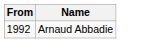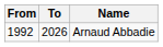 <table class="wikitable">
 <tr>
 <th>From</th>
+<th>To</th>
 <th>Name</th>
 </tr>
 <tr>
 <td>1992</td>
+<td>2026</td>
 <td>Arnaud Abbadie</td>
 </tr>
 </table>
